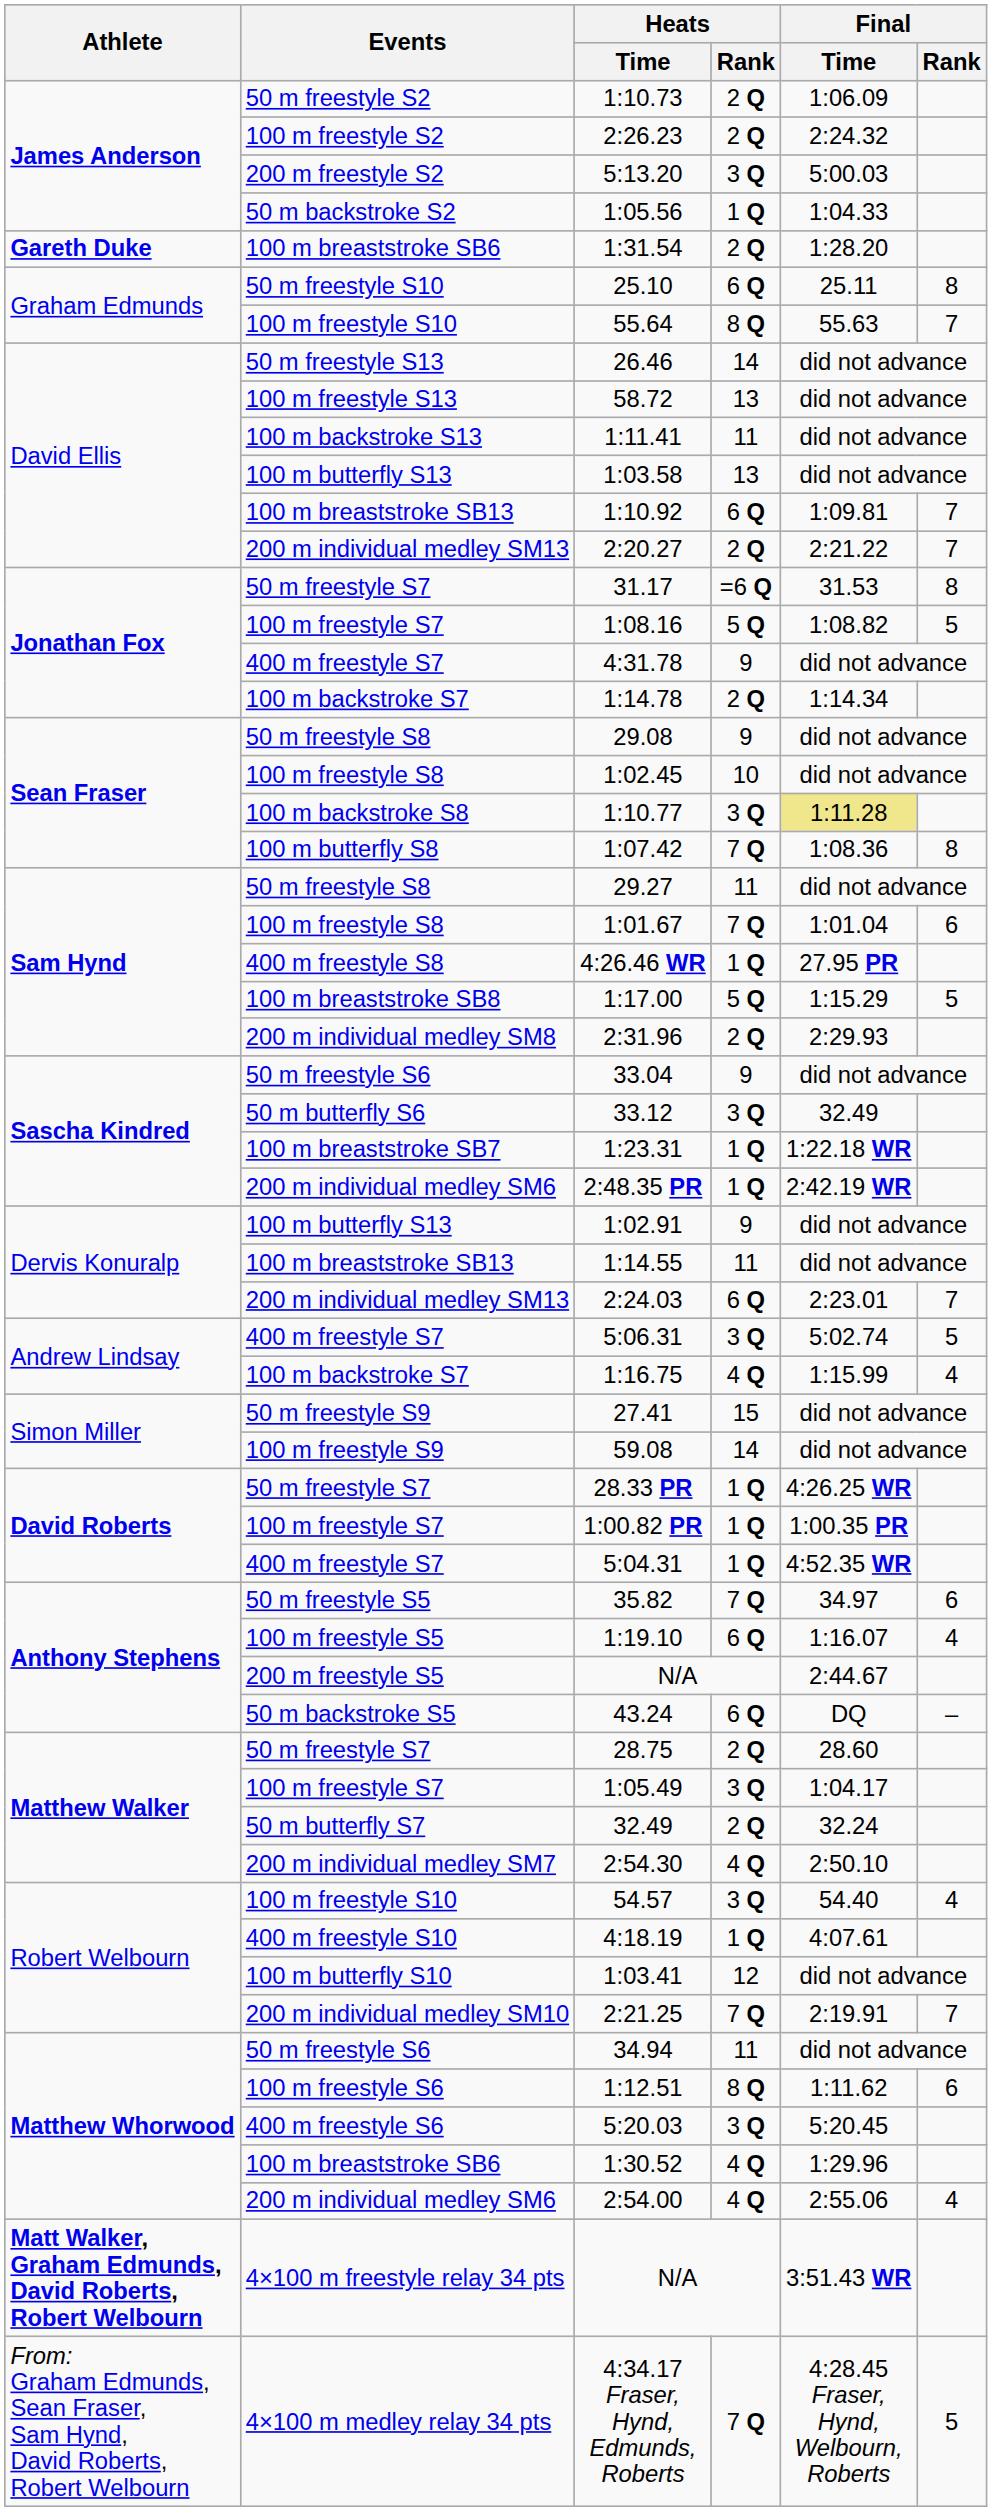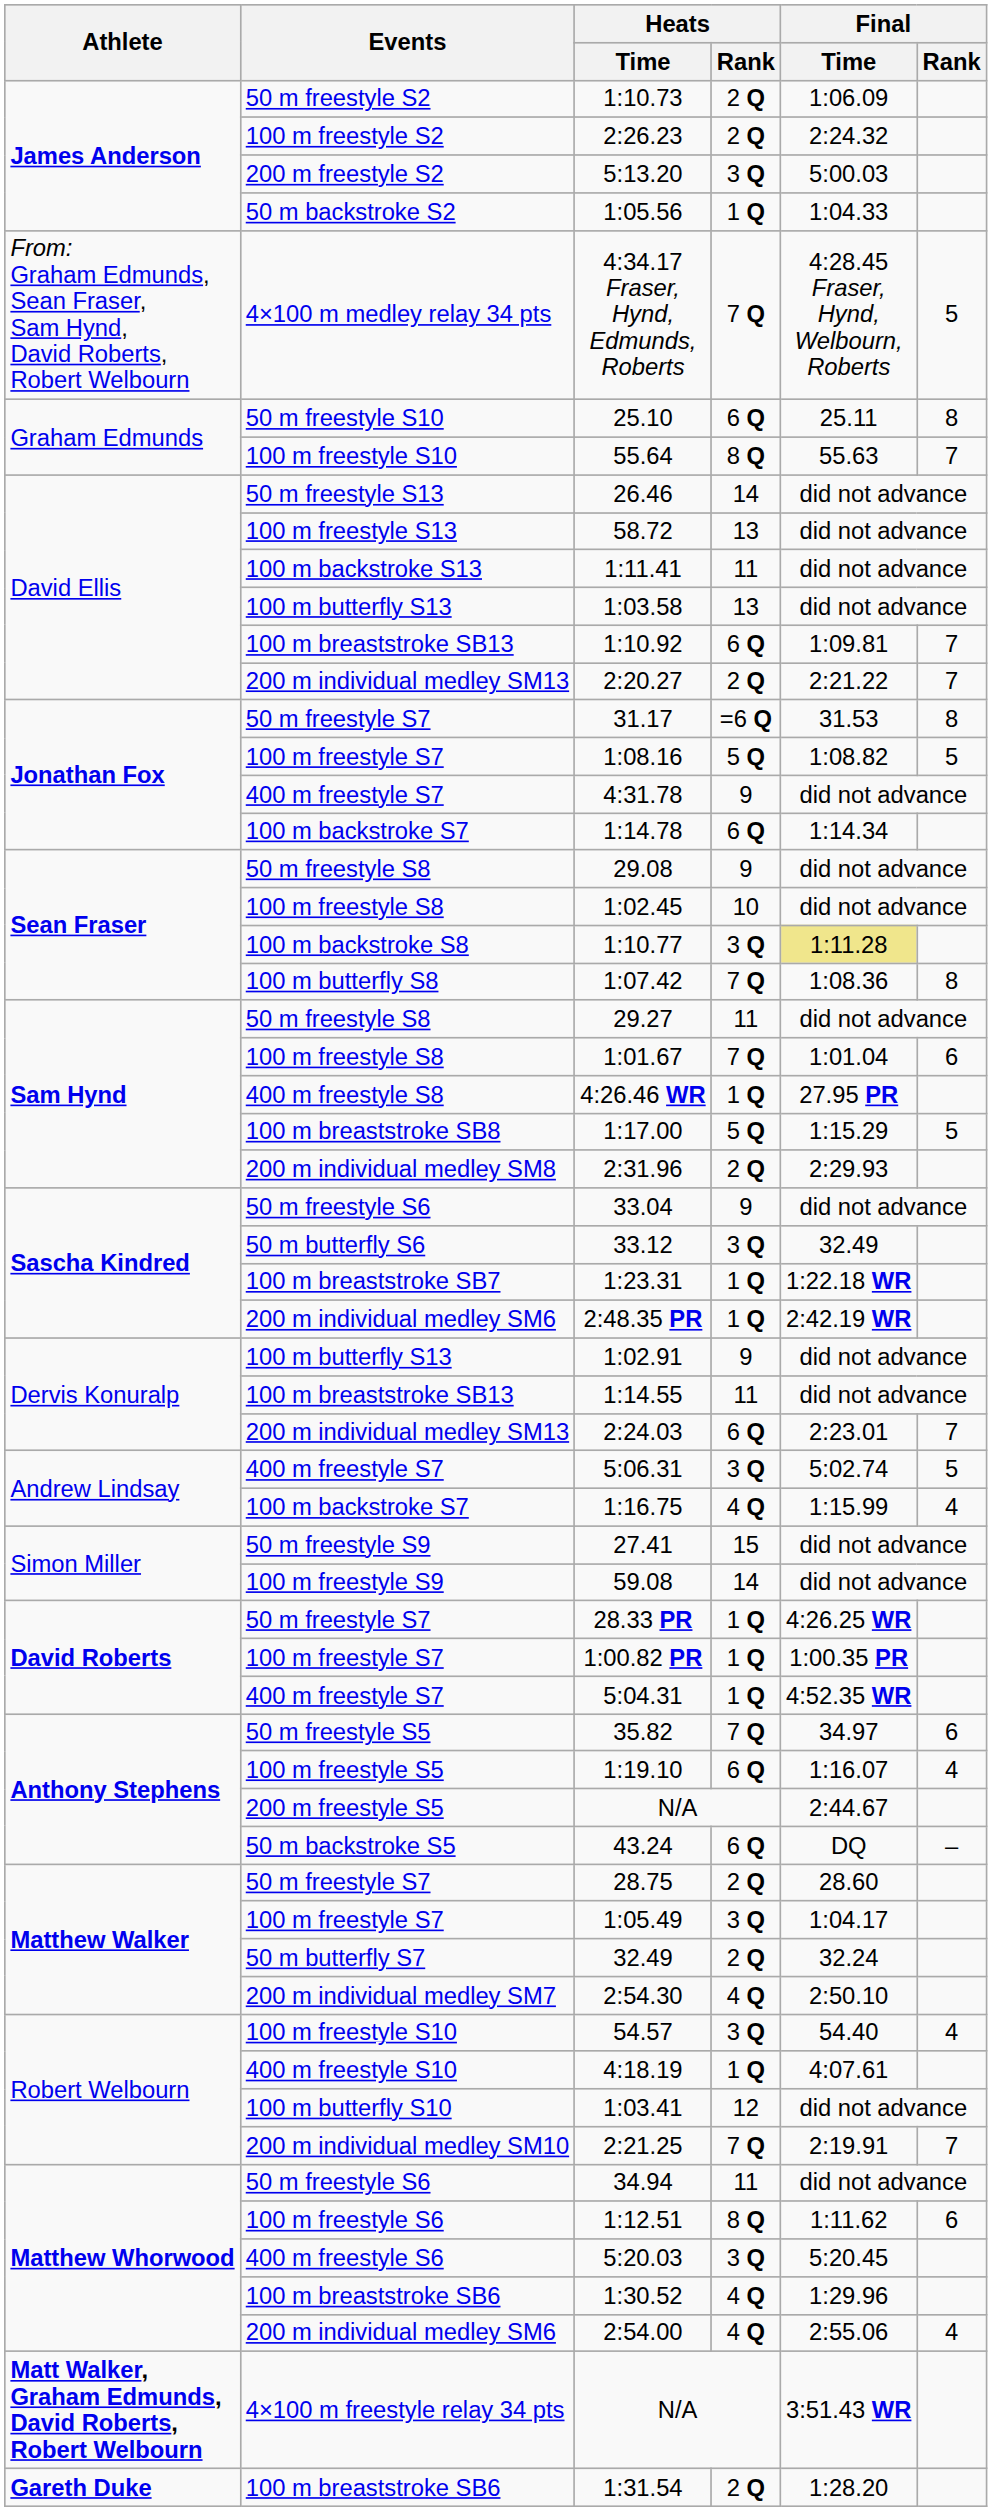 <table class=wikitable style="font-size:90%">
 <tr>
 <th rowspan="2">Athlete</th>
 <th rowspan="2">Events</th>
 <th colspan="2">Heats</th>
 <th colspan="2">Final</th>
 </tr>
 <tr>
 <th>Time</th>
 <th>Rank</th>
 <th>Time</th>
 <th>Rank</th>
 </tr>
 <tr>
 <td rowspan="4"><strong><a href='#'>James Anderson</a></strong></td>
 <td><a href='#'>50 m freestyle S2</a></td>
 <td align="center">1:10.73</td>
 <td align="center">2 <strong>Q</strong></td>
 <td align="center">1:06.09</td>
 <td align="center"></td>
 </tr>
 <tr>
 <td><a href='#'>100 m freestyle S2</a></td>
 <td align="center">2:26.23</td>
 <td align="center">2 <strong>Q</strong></td>
 <td align="center">2:24.32</td>
 <td align="center"></td>
 </tr>
 <tr>
 <td><a href='#'>200 m freestyle S2</a></td>
 <td align="center">5:13.20</td>
 <td align="center">3 <strong>Q</strong></td>
 <td align="center">5:00.03</td>
 <td align="center"></td>
 </tr>
 <tr>
 <td><a href='#'>50 m backstroke S2</a></td>
 <td align="center">1:05.56</td>
 <td align="center">1 <strong>Q</strong></td>
 <td align="center">1:04.33</td>
 <td align="center"></td>
 </tr>
 <tr>
-<td><strong><a href='#'>Gareth Duke</a></strong></td>
-<td><a href='#'>100 m breaststroke SB6</a></td>
-<td align="center">1:31.54</td>
-<td align="center">2 <strong>Q</strong></td>
-<td align="center">1:28.20</td>
-<td align="center"></td>
+<td><em>From:</em><br><a href='#'>Graham Edmunds</a>,<br><a href='#'>Sean Fraser</a>,<br><a href='#'>Sam Hynd</a>,<br><a href='#'>David Roberts</a>,<br><a href='#'>Robert Welbourn</a></td>
+<td><a href='#'>4×100 m medley relay 34 pts</a></td>
+<td align="center">4:34.17<br><em>Fraser,<br>Hynd,<br>Edmunds,<br>Roberts</em></td>
+<td align="center">7 <strong>Q</strong></td>
+<td align="center">4:28.45<br><em>Fraser,<br>Hynd,<br>Welbourn,<br>Roberts</em></td>
+<td align="center">5</td>
 </tr>
 <tr>
 <td rowspan="2"><a href='#'>Graham Edmunds</a></td>
 <td><a href='#'>50 m freestyle S10</a></td>
 <td align="center">25.10</td>
 <td align="center">6 <strong>Q</strong></td>
 <td align="center">25.11</td>
 <td align="center">8</td>
 </tr>
 <tr>
 <td><a href='#'>100 m freestyle S10</a></td>
 <td align="center">55.64</td>
 <td align="center">8 <strong>Q</strong></td>
 <td align="center">55.63</td>
 <td align="center">7</td>
 </tr>
 <tr>
 <td rowspan="6"><a href='#'>David Ellis</a></td>
 <td><a href='#'>50 m freestyle S13</a></td>
 <td align="center">26.46</td>
 <td align="center">14</td>
 <td align="center" colspan="2">did not advance</td>
 </tr>
 <tr>
 <td><a href='#'>100 m freestyle S13</a></td>
 <td align="center">58.72</td>
 <td align="center">13</td>
 <td align="center" colspan="2">did not advance</td>
 </tr>
 <tr>
 <td><a href='#'>100 m backstroke S13</a></td>
 <td align="center">1:11.41</td>
 <td align="center">11</td>
 <td align="center" colspan="2">did not advance</td>
 </tr>
 <tr>
 <td><a href='#'>100 m butterfly S13</a></td>
 <td align="center">1:03.58</td>
 <td align="center">13</td>
 <td align="center" colspan="2">did not advance</td>
 </tr>
 <tr>
 <td><a href='#'>100 m breaststroke SB13</a></td>
 <td align="center">1:10.92</td>
 <td align="center">6 <strong>Q</strong></td>
 <td align="center">1:09.81</td>
 <td align="center">7</td>
 </tr>
 <tr>
 <td><a href='#'>200 m individual medley SM13</a></td>
 <td align="center">2:20.27</td>
 <td align="center">2 <strong>Q</strong></td>
 <td align="center">2:21.22</td>
 <td align="center">7</td>
 </tr>
 <tr>
 <td rowspan="4"><strong><a href='#'>Jonathan Fox</a></strong></td>
 <td><a href='#'>50 m freestyle S7</a></td>
 <td align="center">31.17</td>
 <td align="center">=6 <strong>Q</strong></td>
 <td align="center">31.53</td>
 <td align="center">8</td>
 </tr>
 <tr>
 <td><a href='#'>100 m freestyle S7</a></td>
 <td align="center">1:08.16</td>
 <td align="center">5 <strong>Q</strong></td>
 <td align="center">1:08.82</td>
 <td align="center">5</td>
 </tr>
 <tr>
 <td><a href='#'>400 m freestyle S7</a></td>
 <td align="center">4:31.78</td>
 <td align="center">9</td>
 <td align="center" colspan="2">did not advance</td>
 </tr>
 <tr>
 <td><a href='#'>100 m backstroke S7</a></td>
 <td align="center">1:14.78</td>
-<td align="center">2 <strong>Q</strong></td>
+<td align="center">6 <strong>Q</strong></td>
 <td align="center">1:14.34</td>
 <td align="center"></td>
 </tr>
 <tr>
 <td rowspan="4"><strong><a href='#'>Sean Fraser</a></strong></td>
 <td><a href='#'>50 m freestyle S8</a></td>
 <td align="center">29.08</td>
 <td align="center">9</td>
 <td align="center" colspan="2">did not advance</td>
 </tr>
 <tr>
 <td><a href='#'>100 m freestyle S8</a></td>
 <td align="center">1:02.45</td>
 <td align="center">10</td>
 <td align="center" colspan="2">did not advance</td>
 </tr>
 <tr>
 <td><a href='#'>100 m backstroke S8</a></td>
 <td align="center">1:10.77</td>
 <td align="center">3 <strong>Q</strong></td>
 <td align="center" style="background: khaki;">1:11.28</td>
 <td align="center"></td>
 </tr>
 <tr>
 <td><a href='#'>100 m butterfly S8</a></td>
 <td align="center">1:07.42</td>
 <td align="center">7 <strong>Q</strong></td>
 <td align="center">1:08.36</td>
 <td align="center">8</td>
 </tr>
 <tr>
 <td rowspan="5"><strong><a href='#'>Sam Hynd</a></strong></td>
 <td><a href='#'>50 m freestyle S8</a></td>
 <td align="center">29.27</td>
 <td align="center">11</td>
 <td align="center" colspan="2">did not advance</td>
 </tr>
 <tr>
 <td><a href='#'>100 m freestyle S8</a></td>
 <td align="center">1:01.67</td>
 <td align="center">7 <strong>Q</strong></td>
 <td align="center">1:01.04</td>
 <td align="center">6</td>
 </tr>
 <tr>
 <td><a href='#'>400 m freestyle S8</a></td>
 <td align="center">4:26.46 <strong><a href='#'>WR</a></strong></td>
 <td align="center">1 <strong>Q</strong></td>
 <td align="center">27.95 <strong><a href='#'>PR</a></strong></td>
 <td align="center"></td>
 </tr>
 <tr>
 <td><a href='#'>100 m breaststroke SB8</a></td>
 <td align="center">1:17.00</td>
 <td align="center">5 <strong>Q</strong></td>
 <td align="center">1:15.29</td>
 <td align="center">5</td>
 </tr>
 <tr>
 <td><a href='#'>200 m individual medley SM8</a></td>
 <td align="center">2:31.96</td>
 <td align="center">2 <strong>Q</strong></td>
 <td align="center">2:29.93</td>
 <td align="center"></td>
 </tr>
 <tr>
 <td rowspan="4"><strong><a href='#'>Sascha Kindred</a></strong></td>
 <td><a href='#'>50 m freestyle S6</a></td>
 <td align="center">33.04</td>
 <td align="center">9</td>
 <td align="center" colspan="2">did not advance</td>
 </tr>
 <tr>
 <td><a href='#'>50 m butterfly S6</a></td>
 <td align="center">33.12</td>
 <td align="center">3 <strong>Q</strong></td>
 <td align="center">32.49</td>
 <td align="center"></td>
 </tr>
 <tr>
 <td><a href='#'>100 m breaststroke SB7</a></td>
 <td align="center">1:23.31</td>
 <td align="center">1 <strong>Q</strong></td>
 <td align="center">1:22.18 <strong><a href='#'>WR</a></strong></td>
 <td align="center"></td>
 </tr>
 <tr>
 <td><a href='#'>200 m individual medley SM6</a></td>
 <td align="center">2:48.35 <strong><a href='#'>PR</a></strong></td>
 <td align="center">1 <strong>Q</strong></td>
 <td align="center">2:42.19 <strong><a href='#'>WR</a></strong></td>
 <td align="center"></td>
 </tr>
 <tr>
 <td rowspan="3"><a href='#'>Dervis Konuralp</a></td>
 <td><a href='#'>100 m butterfly S13</a></td>
 <td align="center">1:02.91</td>
 <td align="center">9</td>
 <td align="center" colspan="2">did not advance</td>
 </tr>
 <tr>
 <td><a href='#'>100 m breaststroke SB13</a></td>
 <td align="center">1:14.55</td>
 <td align="center">11</td>
 <td align="center" colspan="2">did not advance</td>
 </tr>
 <tr>
 <td><a href='#'>200 m individual medley SM13</a></td>
 <td align="center">2:24.03</td>
 <td align="center">6 <strong>Q</strong></td>
 <td align="center">2:23.01</td>
 <td align="center">7</td>
 </tr>
 <tr>
 <td rowspan="2"><a href='#'>Andrew Lindsay</a></td>
 <td><a href='#'>400 m freestyle S7</a></td>
 <td align="center">5:06.31</td>
 <td align="center">3 <strong>Q</strong></td>
 <td align="center">5:02.74</td>
 <td align="center">5</td>
 </tr>
 <tr>
 <td><a href='#'>100 m backstroke S7</a></td>
 <td align="center">1:16.75</td>
 <td align="center">4 <strong>Q</strong></td>
 <td align="center">1:15.99</td>
 <td align="center">4</td>
 </tr>
 <tr>
 <td rowspan="2"><a href='#'>Simon Miller</a></td>
 <td><a href='#'>50 m freestyle S9</a></td>
 <td align="center">27.41</td>
 <td align="center">15</td>
 <td align="center" colspan="2">did not advance</td>
 </tr>
 <tr>
 <td><a href='#'>100 m freestyle S9</a></td>
 <td align="center">59.08</td>
 <td align="center">14</td>
 <td align="center" colspan="2">did not advance</td>
 </tr>
 <tr>
 <td rowspan="3"><strong><a href='#'>David Roberts</a></strong></td>
 <td><a href='#'>50 m freestyle S7</a></td>
 <td align="center">28.33 <strong><a href='#'>PR</a></strong></td>
 <td align="center">1 <strong>Q</strong></td>
 <td align="center">4:26.25 <strong><a href='#'>WR</a></strong></td>
 <td align="center"></td>
 </tr>
 <tr>
 <td><a href='#'>100 m freestyle S7</a></td>
 <td align="center">1:00.82 <strong><a href='#'>PR</a></strong></td>
 <td align="center">1 <strong>Q</strong></td>
 <td align="center">1:00.35 <strong><a href='#'>PR</a></strong></td>
 <td align="center"></td>
 </tr>
 <tr>
 <td><a href='#'>400 m freestyle S7</a></td>
 <td align="center">5:04.31</td>
 <td align="center">1 <strong>Q</strong></td>
 <td align="center">4:52.35 <strong><a href='#'>WR</a></strong></td>
 <td align="center"></td>
 </tr>
 <tr>
 <td rowspan="4"><strong><a href='#'>Anthony Stephens</a></strong></td>
 <td><a href='#'>50 m freestyle S5</a></td>
 <td align="center">35.82</td>
 <td align="center">7 <strong>Q</strong></td>
 <td align="center">34.97</td>
 <td align="center">6</td>
 </tr>
 <tr>
 <td><a href='#'>100 m freestyle S5</a></td>
 <td align="center">1:19.10</td>
 <td align="center">6 <strong>Q</strong></td>
 <td align="center">1:16.07</td>
 <td align="center">4</td>
 </tr>
 <tr>
 <td><a href='#'>200 m freestyle S5</a></td>
 <td align="center" colspan="2">N/A</td>
 <td align="center">2:44.67</td>
 <td align="center"></td>
 </tr>
 <tr>
 <td><a href='#'>50 m backstroke S5</a></td>
 <td align="center">43.24</td>
 <td align="center">6 <strong>Q</strong></td>
 <td align="center">DQ</td>
 <td align="center">–</td>
 </tr>
 <tr>
 <td rowspan="4"><strong><a href='#'>Matthew Walker</a></strong></td>
 <td><a href='#'>50 m freestyle S7</a></td>
 <td align="center">28.75</td>
 <td align="center">2 <strong>Q</strong></td>
 <td align="center">28.60</td>
 <td align="center"></td>
 </tr>
 <tr>
 <td><a href='#'>100 m freestyle S7</a></td>
 <td align="center">1:05.49</td>
 <td align="center">3 <strong>Q</strong></td>
 <td align="center">1:04.17</td>
 <td align="center"></td>
 </tr>
 <tr>
 <td><a href='#'>50 m butterfly S7</a></td>
 <td align="center">32.49</td>
 <td align="center">2 <strong>Q</strong></td>
 <td align="center">32.24</td>
 <td align="center"></td>
 </tr>
 <tr>
 <td><a href='#'>200 m individual medley SM7</a></td>
 <td align="center">2:54.30</td>
 <td align="center">4 <strong>Q</strong></td>
 <td align="center">2:50.10</td>
 <td align="center"></td>
 </tr>
 <tr>
 <td rowspan="4"><a href='#'>Robert Welbourn</a></td>
 <td><a href='#'>100 m freestyle S10</a></td>
 <td align="center">54.57</td>
 <td align="center">3 <strong>Q</strong></td>
 <td align="center">54.40</td>
 <td align="center">4</td>
 </tr>
 <tr>
 <td><a href='#'>400 m freestyle S10</a></td>
 <td align="center">4:18.19</td>
 <td align="center">1 <strong>Q</strong></td>
 <td align="center">4:07.61</td>
 <td align="center"></td>
 </tr>
 <tr>
 <td><a href='#'>100 m butterfly S10</a></td>
 <td align="center">1:03.41</td>
 <td align="center">12</td>
 <td align="center" colspan="2">did not advance</td>
 </tr>
 <tr>
 <td><a href='#'>200 m individual medley SM10</a></td>
 <td align="center">2:21.25</td>
 <td align="center">7 <strong>Q</strong></td>
 <td align="center">2:19.91</td>
 <td align="center">7</td>
 </tr>
 <tr>
 <td rowspan="5"><strong><a href='#'>Matthew Whorwood</a></strong></td>
 <td><a href='#'>50 m freestyle S6</a></td>
 <td align="center">34.94</td>
 <td align="center">11</td>
 <td align="center" colspan="2">did not advance</td>
 </tr>
 <tr>
 <td><a href='#'>100 m freestyle S6</a></td>
 <td align="center">1:12.51</td>
 <td align="center">8 <strong>Q</strong></td>
 <td align="center">1:11.62</td>
 <td align="center">6</td>
 </tr>
 <tr>
 <td><a href='#'>400 m freestyle S6</a></td>
 <td align="center">5:20.03</td>
 <td align="center">3 <strong>Q</strong></td>
 <td align="center">5:20.45</td>
 <td align="center"></td>
 </tr>
 <tr>
 <td><a href='#'>100 m breaststroke SB6</a></td>
 <td align="center">1:30.52</td>
 <td align="center">4 <strong>Q</strong></td>
 <td align="center">1:29.96</td>
 <td align="center"></td>
 </tr>
 <tr>
 <td><a href='#'>200 m individual medley SM6</a></td>
 <td align="center">2:54.00</td>
 <td align="center">4 <strong>Q</strong></td>
 <td align="center">2:55.06</td>
 <td align="center">4</td>
 </tr>
 <tr>
 <td><strong><a href='#'>Matt Walker</a>,<br><a href='#'>Graham Edmunds</a>,<br><a href='#'>David Roberts</a>,<br><a href='#'>Robert Welbourn</a></strong></td>
 <td><a href='#'>4×100 m freestyle relay 34 pts</a></td>
 <td align="center" colspan="2">N/A</td>
 <td align="center">3:51.43 <strong><a href='#'>WR</a></strong></td>
 <td align="center"></td>
 </tr>
 <tr>
-<td><em>From:</em><br><a href='#'>Graham Edmunds</a>,<br><a href='#'>Sean Fraser</a>,<br><a href='#'>Sam Hynd</a>,<br><a href='#'>David Roberts</a>,<br><a href='#'>Robert Welbourn</a></td>
-<td><a href='#'>4×100 m medley relay 34 pts</a></td>
-<td align="center">4:34.17<br><em>Fraser,<br>Hynd,<br>Edmunds,<br>Roberts</em></td>
-<td align="center">7 <strong>Q</strong></td>
-<td align="center">4:28.45<br><em>Fraser,<br>Hynd,<br>Welbourn,<br>Roberts</em></td>
-<td align="center">5</td>
+<td><strong><a href='#'>Gareth Duke</a></strong></td>
+<td><a href='#'>100 m breaststroke SB6</a></td>
+<td align="center">1:31.54</td>
+<td align="center">2 <strong>Q</strong></td>
+<td align="center">1:28.20</td>
+<td align="center"></td>
 </tr>
 </table>
